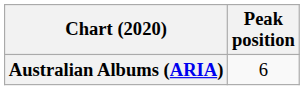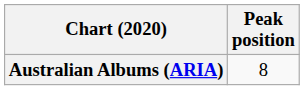 <table class="wikitable plainrowheaders" style="text-align:center">
 <tr>
 <th scope="col">Chart (2020)</th>
 <th scope="col">Peak<br>position</th>
 </tr>
 <tr>
 <th scope="row">Australian Albums (<a href='#'>ARIA</a>)</th>
-<td>6</td>
+<td>8</td>
 </tr>
 </table>
